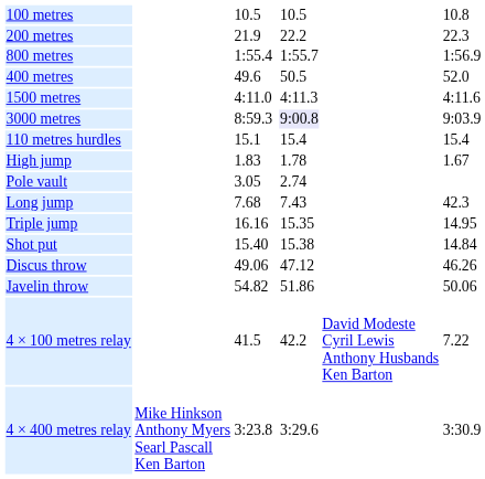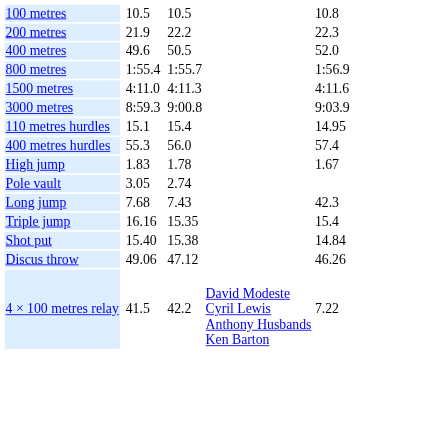 <table>
 <tr>
 <td bgcolor = DDEEFF><a href='#'>100 metres</a></td>
 <td></td>
 <td>10.5</td>
 <td></td>
 <td>10.5</td>
 <td></td>
 <td>10.8</td>
 </tr>
 <tr>
 <td bgcolor = DDEEFF><a href='#'>200 metres</a></td>
 <td></td>
 <td>21.9</td>
 <td></td>
 <td>22.2</td>
 <td></td>
 <td>22.3</td>
 </tr>
 <tr>
+<td bgcolor = DDEEFF><a href='#'>400 metres</a></td>
+<td></td>
+<td>49.6</td>
+<td></td>
+<td>50.5</td>
+<td></td>
+<td>52.0</td>
+</tr>
+<tr>
 <td bgcolor = DDEEFF><a href='#'>800 metres</a></td>
 <td></td>
 <td>1:55.4</td>
 <td></td>
 <td>1:55.7</td>
 <td></td>
 <td>1:56.9</td>
-</tr>
-<tr>
-<td bgcolor = DDEEFF><a href='#'>400 metres</a></td>
-<td></td>
-<td>49.6</td>
-<td></td>
-<td>50.5</td>
-<td></td>
-<td>52.0</td>
 </tr>
 <tr>
 <td bgcolor = DDEEFF><a href='#'>1500 metres</a></td>
 <td></td>
 <td>4:11.0</td>
 <td></td>
 <td>4:11.3</td>
 <td></td>
 <td>4:11.6</td>
 </tr>
 <tr>
 <td bgcolor = DDEEFF><a href='#'>3000 metres</a></td>
 <td></td>
 <td>8:59.3</td>
 <td></td>
-<td style="background: lavender;">9:00.8</td>
+<td>9:00.8</td>
 <td></td>
 <td>9:03.9</td>
 </tr>
 <tr>
 <td bgcolor = DDEEFF><a href='#'>110 metres hurdles</a></td>
 <td></td>
 <td>15.1</td>
 <td></td>
 <td>15.4</td>
 <td></td>
-<td>15.4</td>
+<td>14.95</td>
+</tr>
+<tr>
+<td bgcolor = DDEEFF><a href='#'>400 metres hurdles</a></td>
+<td></td>
+<td>55.3</td>
+<td></td>
+<td>56.0</td>
+<td></td>
+<td>57.4</td>
 </tr>
 <tr>
 <td bgcolor = DDEEFF><a href='#'>High jump</a></td>
 <td></td>
 <td>1.83</td>
 <td></td>
 <td>1.78</td>
 <td></td>
 <td>1.67</td>
 </tr>
 <tr>
 <td bgcolor = DDEEFF><a href='#'>Pole vault</a></td>
 <td></td>
 <td>3.05</td>
 <td></td>
 <td>2.74</td>
 <td></td>
 <td></td>
 </tr>
 <tr>
 <td bgcolor = DDEEFF><a href='#'>Long jump</a></td>
 <td></td>
 <td>7.68</td>
 <td></td>
 <td>7.43</td>
 <td></td>
 <td>42.3</td>
 </tr>
 <tr>
 <td bgcolor = DDEEFF><a href='#'>Triple jump</a></td>
 <td></td>
 <td>16.16</td>
 <td></td>
 <td>15.35</td>
 <td></td>
-<td>14.95</td>
+<td>15.4</td>
 </tr>
 <tr>
 <td bgcolor = DDEEFF><a href='#'>Shot put</a></td>
 <td></td>
 <td>15.40</td>
 <td></td>
 <td>15.38</td>
 <td></td>
 <td>14.84</td>
 </tr>
 <tr>
 <td bgcolor = DDEEFF><a href='#'>Discus throw</a></td>
 <td></td>
 <td>49.06</td>
 <td></td>
 <td>47.12</td>
 <td></td>
 <td>46.26</td>
 </tr>
 <tr>
-<td bgcolor = DDEEFF><a href='#'>Javelin throw</a></td>
-<td></td>
-<td>54.82</td>
-<td></td>
-<td>51.86</td>
-<td></td>
-<td>50.06</td>
-</tr>
-<tr>
 <td bgcolor = DDEEFF><a href='#'>4 × 100 metres relay</a></td>
 <td></td>
 <td>41.5</td>
 <td></td>
 <td>42.2</td>
 <td> <br> <a href='#'>David Modeste</a> <br> <a href='#'>Cyril Lewis</a> <br> <a href='#'>Anthony Husbands</a> <br> <a href='#'>Ken Barton</a></td>
 <td>7.22</td>
 </tr>
-<tr>
-<td bgcolor = DDEEFF><a href='#'>4 × 400 metres relay</a></td>
-<td> <br> <a href='#'>Mike Hinkson</a> <br> <a href='#'>Anthony Myers</a> <br> <a href='#'>Searl Pascall</a> <br> <a href='#'>Ken Barton</a></td>
-<td>3:23.8</td>
-<td></td>
-<td>3:29.6</td>
-<td></td>
-<td>3:30.9</td>
-</tr>
 </table>
